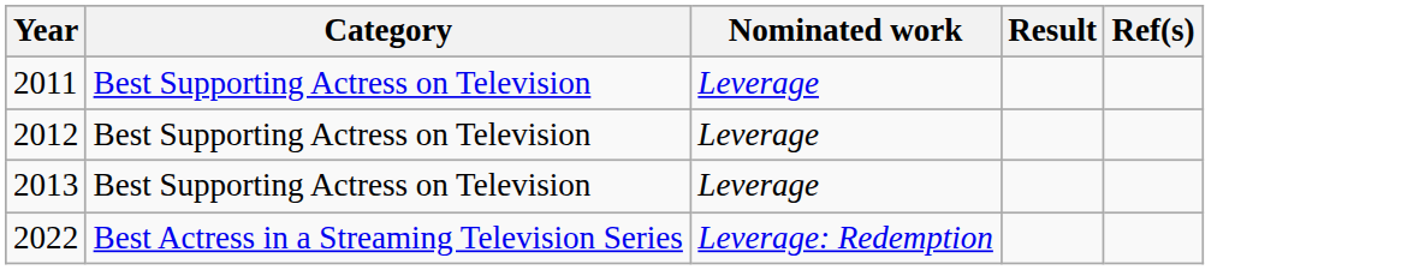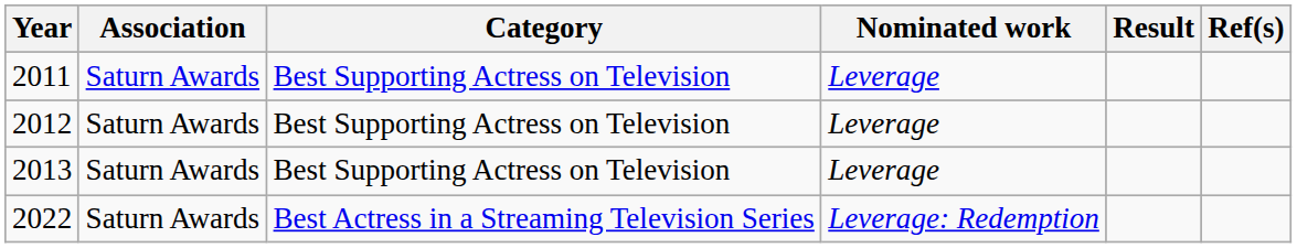 <table class="wikitable">
 <tr>
 <th>Year</th>
+<th>Association</th>
 <th>Category</th>
 <th>Nominated work</th>
 <th>Result</th>
 <th>Ref(s)</th>
 </tr>
 <tr>
 <td>2011</td>
+<td><a href='#'>Saturn Awards</a></td>
 <td><a href='#'>Best Supporting Actress on Television</a></td>
 <td><em><a href='#'>Leverage</a></em></td>
 <td></td>
 <td style="text-align:center;"></td>
 </tr>
 <tr>
 <td>2012</td>
+<td>Saturn Awards</td>
 <td>Best Supporting Actress on Television</td>
 <td><em>Leverage</em></td>
 <td></td>
 <td style="text-align:center;"></td>
 </tr>
 <tr>
 <td>2013</td>
+<td>Saturn Awards</td>
 <td>Best Supporting Actress on Television</td>
 <td><em>Leverage</em></td>
 <td></td>
 <td style="text-align:center;"></td>
 </tr>
 <tr>
 <td>2022</td>
+<td>Saturn Awards</td>
 <td><a href='#'>Best Actress in a Streaming Television Series</a></td>
 <td><em><a href='#'>Leverage: Redemption</a></em></td>
 <td></td>
 <td style="text-align:center;"></td>
 </tr>
 </table>
